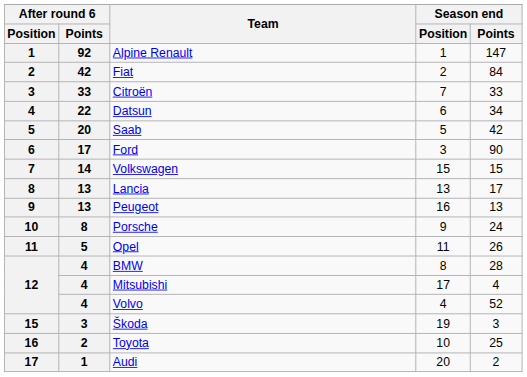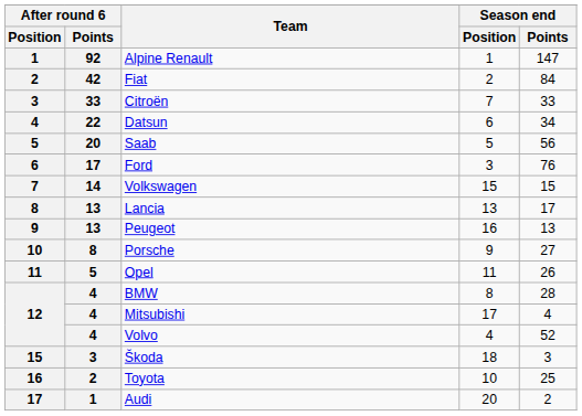 <table class="wikitable" style="font-size:90%;">
 <tr>
 </tr>
 <tr style="background:#efefef;">
 <th width=20% colspan=2>After round 6</th>
 <th width=60% rowspan=2>Team</th>
 <th width=20% colspan=2>Season end</th>
 </tr>
 <tr style="background:#efefef;">
 <th width=10%>Position</th>
 <th width=10%>Points</th>
 <th width=10%>Position</th>
 <th width=10%>Points</th>
 </tr>
 <tr align=center>
 <th>1</th>
 <th>92</th>
 <td align=left> <a href='#'>Alpine Renault</a></td>
 <td>1</td>
 <td>147</td>
 </tr>
 <tr align=center>
 <th>2</th>
 <th>42</th>
 <td align=left> <a href='#'>Fiat</a></td>
 <td>2</td>
 <td>84</td>
 </tr>
 <tr align=center>
 <th>3</th>
 <th>33</th>
 <td align=left> <a href='#'>Citroën</a></td>
 <td>7</td>
 <td>33</td>
 </tr>
 <tr align=center>
 <th>4</th>
 <th>22</th>
 <td align=left> <a href='#'>Datsun</a></td>
 <td>6</td>
 <td>34</td>
 </tr>
 <tr align=center>
 <th>5</th>
 <th>20</th>
 <td align=left> <a href='#'>Saab</a></td>
 <td>5</td>
-<td>42</td>
+<td>56</td>
 </tr>
 <tr align=center>
 <th>6</th>
 <th>17</th>
 <td align=left> <a href='#'>Ford</a></td>
 <td>3</td>
-<td>90</td>
+<td>76</td>
 </tr>
 <tr align=center>
 <th>7</th>
 <th>14</th>
 <td align=left> <a href='#'>Volkswagen</a></td>
 <td>15</td>
 <td>15</td>
 </tr>
 <tr align=center>
 <th>8</th>
 <th>13</th>
 <td align=left> <a href='#'>Lancia</a></td>
 <td>13</td>
 <td>17</td>
 </tr>
 <tr align=center>
 <th>9</th>
 <th>13</th>
 <td align=left> <a href='#'>Peugeot</a></td>
 <td>16</td>
 <td>13</td>
 </tr>
 <tr align=center>
 <th>10</th>
 <th>8</th>
 <td align=left> <a href='#'>Porsche</a></td>
 <td>9</td>
-<td>24</td>
+<td>27</td>
 </tr>
 <tr align=center>
 <th>11</th>
 <th>5</th>
 <td align=left> <a href='#'>Opel</a></td>
 <td>11</td>
 <td>26</td>
 </tr>
 <tr align=center>
 <th rowspan=3>12</th>
 <th>4</th>
 <td align=left> <a href='#'>BMW</a></td>
 <td>8</td>
 <td>28</td>
 </tr>
 <tr align=center>
 <th>4</th>
 <td align=left> <a href='#'>Mitsubishi</a></td>
 <td>17</td>
 <td>4</td>
 </tr>
 <tr align=center>
 <th>4</th>
 <td align=left> <a href='#'>Volvo</a></td>
 <td>4</td>
 <td>52</td>
 </tr>
 <tr align=center>
 <th>15</th>
 <th>3</th>
 <td align=left> <a href='#'>Škoda</a></td>
-<td>19</td>
+<td>18</td>
 <td>3</td>
 </tr>
 <tr align=center>
 <th>16</th>
 <th>2</th>
 <td align=left> <a href='#'>Toyota</a></td>
 <td>10</td>
 <td>25</td>
 </tr>
 <tr align=center>
 <th>17</th>
 <th>1</th>
 <td align=left> <a href='#'>Audi</a></td>
 <td>20</td>
 <td>2</td>
 </tr>
 </table>
